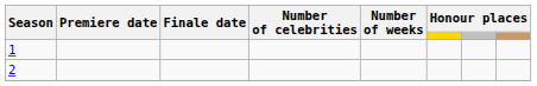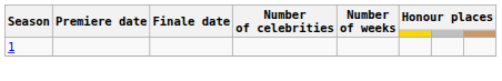 <table class="wikitable"  style="white-space:nowrap;">
 <tr>
 <th rowspan="2">Season</th>
 <th rowspan="2">Premiere date</th>
 <th rowspan="2">Finale date</th>
 <th rowspan="2">Number<br>of celebrities</th>
 <th rowspan="2">Number<br>of weeks</th>
 <th colspan="3">Honour places</th>
 </tr>
 <tr>
 <td style="background:gold;"></td>
 <td style="background:silver;"></td>
 <td style="background:#c96;"></td>
 </tr>
 <tr>
 <td><a href='#'>1</a></td>
 <td></td>
 <td></td>
 <td></td>
 <td></td>
 <td></td>
 <td></td>
 <td></td>
 </tr>
 <tr>
-<td><a href='#'>2</a></td>
-<td></td>
-<td></td>
-<td></td>
-<td></td>
-<td></td>
-<td></td>
-<td></td>
-</tr>
-<tr>
 </tr>
 </table>
